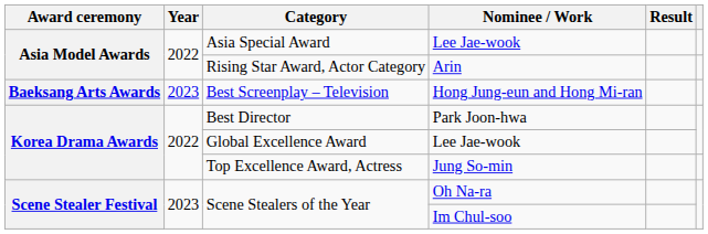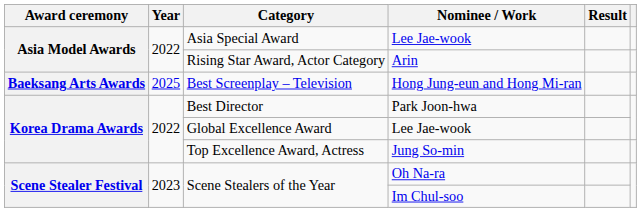 <table class="wikitable plainrowheaders sortable">
 <tr>
 <th scope="col">Award ceremony</th>
 <th scope="col">Year</th>
 <th scope="col">Category</th>
 <th scope="col">Nominee / Work</th>
 <th scope="col">Result</th>
 <th scope="col" class="unsortable"></th>
 </tr>
 <tr>
 <th rowspan="2" scope="row">Asia Model Awards</th>
 <td rowspan="2" style="text-align:center">2022</td>
 <td>Asia Special Award</td>
 <td><a href='#'>Lee Jae-wook</a></td>
 <td></td>
 <td style="text-align:center"></td>
 </tr>
 <tr>
 <td>Rising Star Award, Actor Category</td>
 <td><a href='#'>Arin</a></td>
 <td></td>
 <td style="text-align:center"></td>
 </tr>
 <tr>
 <th scope="row"><a href='#'>Baeksang Arts Awards</a></th>
-<td style="text-align:center"><a href='#'>2023</a></td>
+<td style="text-align:center"><a href='#'>2025</a></td>
 <td><a href='#'>Best Screenplay – Television</a></td>
 <td><a href='#'>Hong Jung-eun and Hong Mi-ran</a></td>
 <td></td>
 <td style="text-align:center"></td>
 </tr>
 <tr>
 <th rowspan="3" scope="row"><a href='#'>Korea Drama Awards</a></th>
 <td style="text-align:center" rowspan="3">2022</td>
 <td>Best Director</td>
 <td>Park Joon-hwa</td>
 <td></td>
 <td style="text-align:center" rowspan=2></td>
 </tr>
 <tr>
 <td>Global Excellence Award</td>
 <td>Lee Jae-wook</td>
 <td></td>
 </tr>
 <tr>
 <td>Top Excellence Award, Actress</td>
 <td><a href='#'>Jung So-min</a></td>
 <td></td>
 <td style="text-align:center"></td>
 </tr>
 <tr>
 <th scope="row" rowspan="2"><a href='#'>Scene Stealer Festival</a></th>
 <td style="text-align:center" rowspan="2">2023</td>
 <td rowspan="2">Scene Stealers of the Year</td>
 <td><a href='#'>Oh Na-ra</a></td>
 <td></td>
 <td style="text-align:center" rowspan="2"></td>
 </tr>
 <tr>
 <td><a href='#'>Im Chul-soo</a></td>
 <td></td>
 </tr>
 </table>
